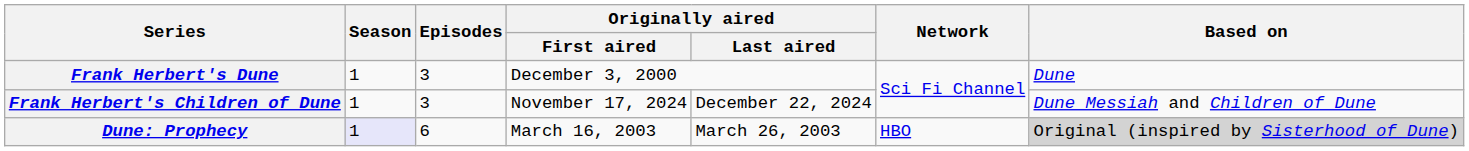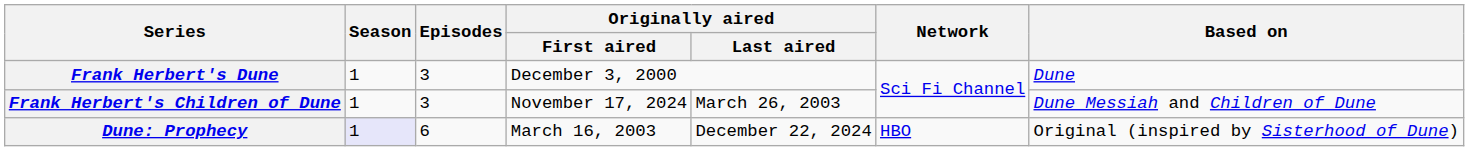 <table class="wikitable plainrowheaders">
 <tr>
 <th rowspan="2">Series</th>
 <th rowspan="2">Season</th>
 <th rowspan="2">Episodes</th>
 <th colspan="2">Originally aired</th>
 <th rowspan="2">Network</th>
 <th rowspan="2">Based on</th>
 </tr>
 <tr>
 <th>First aired</th>
 <th>Last aired</th>
 </tr>
 <tr>
 <th scope="row"><em><a href='#'>Frank Herbert's Dune</a></em></th>
 <td>1</td>
 <td>3</td>
 <td colspan="2">December 3, 2000</td>
 <td rowspan="2"><a href='#'>Sci Fi Channel</a></td>
 <td><em><a href='#'>Dune</a></em></td>
 </tr>
 <tr>
 <th scope="row"><em><a href='#'>Frank Herbert's Children of Dune</a></em></th>
 <td>1</td>
 <td>3</td>
 <td>November 17, 2024</td>
-<td>December 22, 2024</td>
+<td>March 26, 2003</td>
 <td><em><a href='#'>Dune Messiah</a></em> and <em><a href='#'>Children of Dune</a></em></td>
 </tr>
 <tr>
 <th scope="row"><em><a href='#'>Dune: Prophecy</a></em></th>
 <td style="background: lavender;">1</td>
 <td>6</td>
 <td>March 16, 2003</td>
-<td>March 26, 2003</td>
+<td>December 22, 2024</td>
 <td><a href='#'>HBO</a></td>
-<td style="background: lightgrey;">Original (inspired by <em><a href='#'>Sisterhood of Dune</a></em>)</td>
+<td>Original (inspired by <em><a href='#'>Sisterhood of Dune</a></em>)</td>
 </tr>
 </table>
